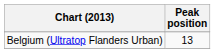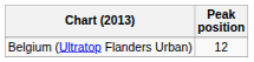 <table class="wikitable sortable plainrowheaders">
 <tr>
 <th>Chart (2013)</th>
 <th>Peak<br>position</th>
 </tr>
 <tr>
 </tr>
 <tr>
 </tr>
 <tr>
 <td>Belgium (<a href='#'>Ultratop</a> Flanders Urban)</td>
-<td align=center>13</td>
+<td align=center>12</td>
 </tr>
 <tr>
 </tr>
 <tr>
 </tr>
 <tr>
 </tr>
 <tr>
 </tr>
 <tr>
 </tr>
 <tr>
 </tr>
 <tr>
 </tr>
 <tr>
 </tr>
 <tr>
 </tr>
 <tr>
 </tr>
 <tr>
 </tr>
 <tr>
 </tr>
 </table>
